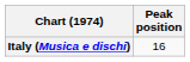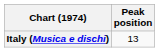 <table class="wikitable plainrowheaders" style="text-align:center">
 <tr>
 <th scope="col">Chart (1974)</th>
 <th scope="col">Peak<br>position</th>
 </tr>
 <tr>
 <th scope="row">Italy (<em><a href='#'>Musica e dischi</a></em>)</th>
-<td style="text-align:center">16</td>
+<td style="text-align:center">13</td>
 </tr>
 </table>
